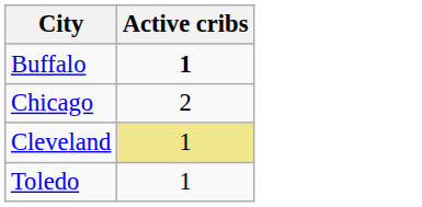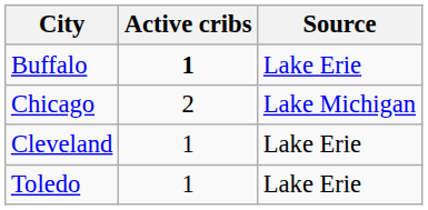 <table class="wikitable sortable">
 <tr>
 <th>City</th>
 <th>Active cribs</th>
+<th>Source</th>
 </tr>
 <tr>
 <td><a href='#'>Buffalo</a> </td>
 <td style="text-align:center;"><strong>1</strong></td>
+<td><a href='#'>Lake Erie</a></td>
 </tr>
 <tr>
 <td><a href='#'>Chicago</a></td>
 <td style="text-align:center;">2</td>
+<td><a href='#'>Lake Michigan</a></td>
 </tr>
 <tr>
 <td><a href='#'>Cleveland</a></td>
-<td style="background: khaki; text-align:center;">1</td>
+<td style="text-align:center;">1</td>
+<td>Lake Erie</td>
 </tr>
 <tr>
 <td><a href='#'>Toledo</a></td>
 <td style="text-align:center;">1</td>
+<td>Lake Erie</td>
 </tr>
 </table>
